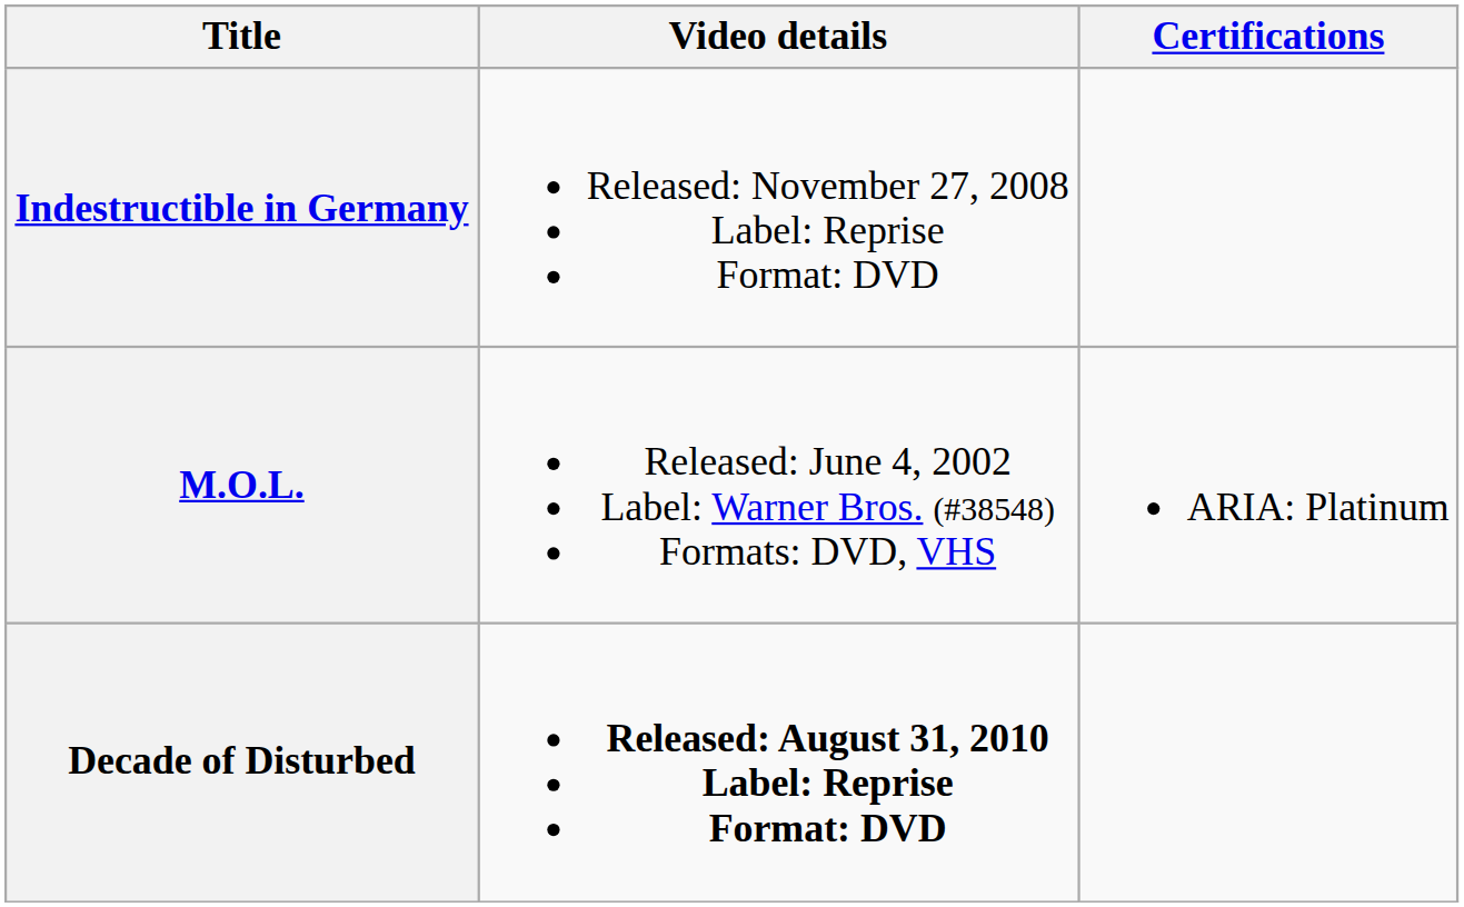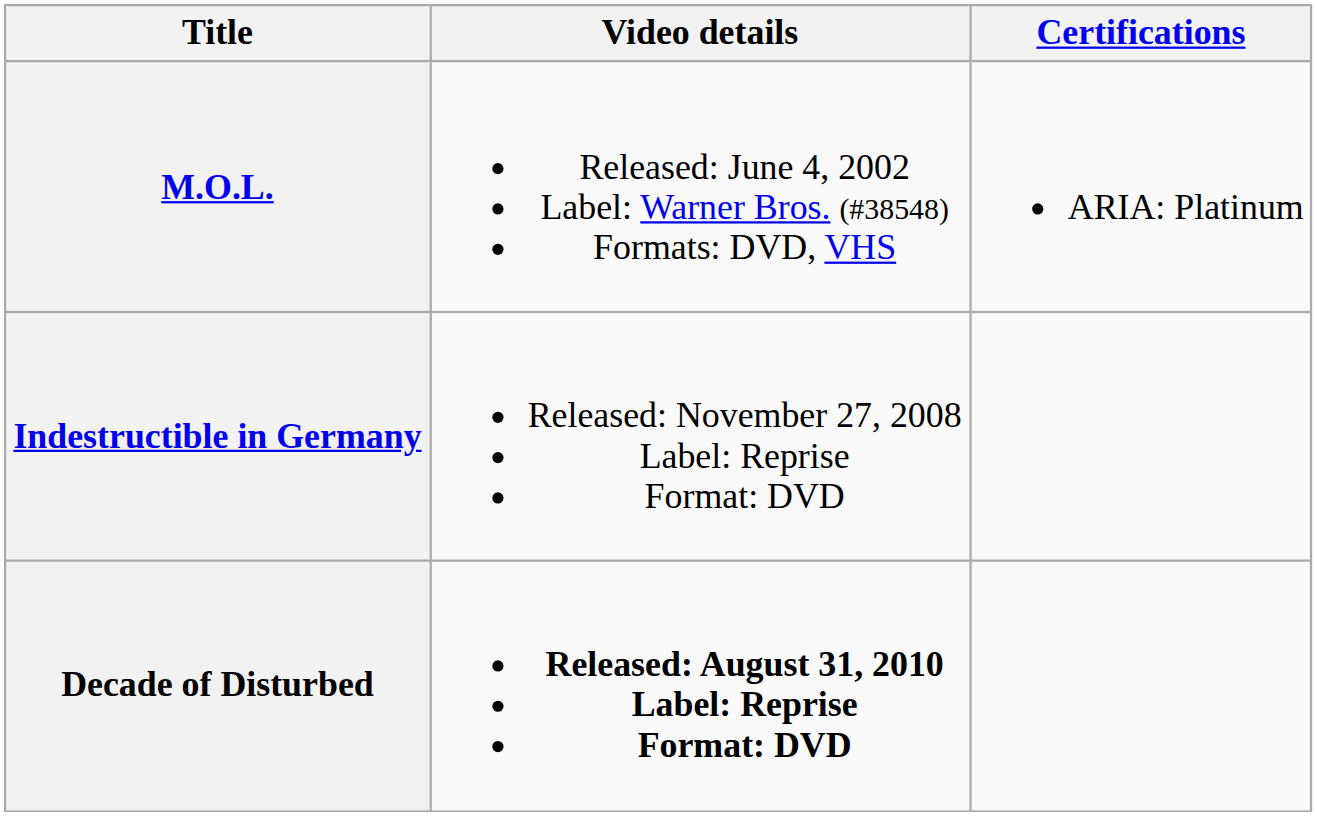 <table class="wikitable plainrowheaders" style="text-align:center;">
 <tr>
 <th scope="col">Title</th>
 <th scope="col">Video details</th>
 <th scope="col"><a href='#'>Certifications</a></th>
 </tr>
 <tr>
+<th scope="row"><strong><a href='#'>M.O.L.</a></strong></th>
+<td><br><ul><li>Released: June 4, 2002</li><li>Label: <a href='#'>Warner Bros.</a> <small>(#38548)</small></li><li>Formats: DVD, <a href='#'>VHS</a></li></ul></td>
+<td><br><ul><li>ARIA: Platinum</li></ul></td>
+</tr>
+<tr>
 <th scope="row"><strong><a href='#'>Indestructible in Germany</a></strong></th>
 <td><br><ul><li>Released: November 27, 2008</li><li>Label: Reprise</li><li>Format: DVD</li></ul></td>
 <td></td>
-</tr>
-<tr>
-<th scope="row"><strong><a href='#'>M.O.L.</a></strong></th>
-<td><br><ul><li>Released: June 4, 2002</li><li>Label: <a href='#'>Warner Bros.</a> <small>(#38548)</small></li><li>Formats: DVD, <a href='#'>VHS</a></li></ul></td>
-<td><br><ul><li>ARIA: Platinum</li></ul></td>
 </tr>
 <tr>
 <th scope="row"><strong>Decade of Disturbed</strong></th>
 <td><strong><br><ul><li>Released: August 31, 2010</li><li>Label: Reprise</li><li>Format: DVD</li></ul></strong></td>
 <td></td>
 </tr>
 </table>
